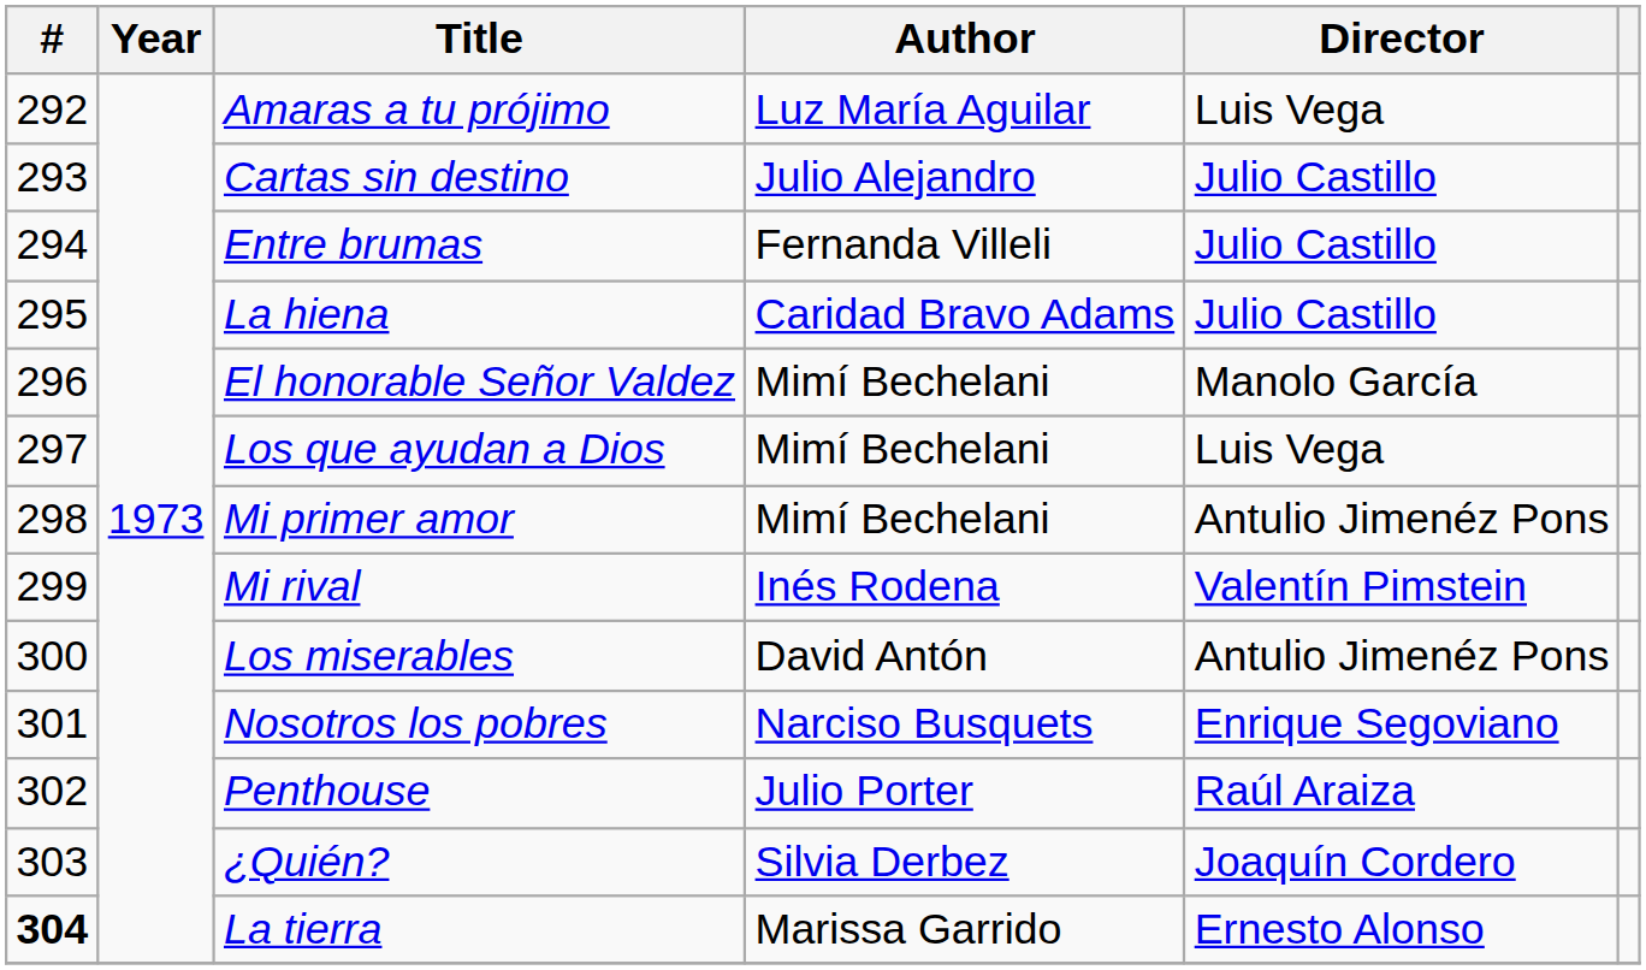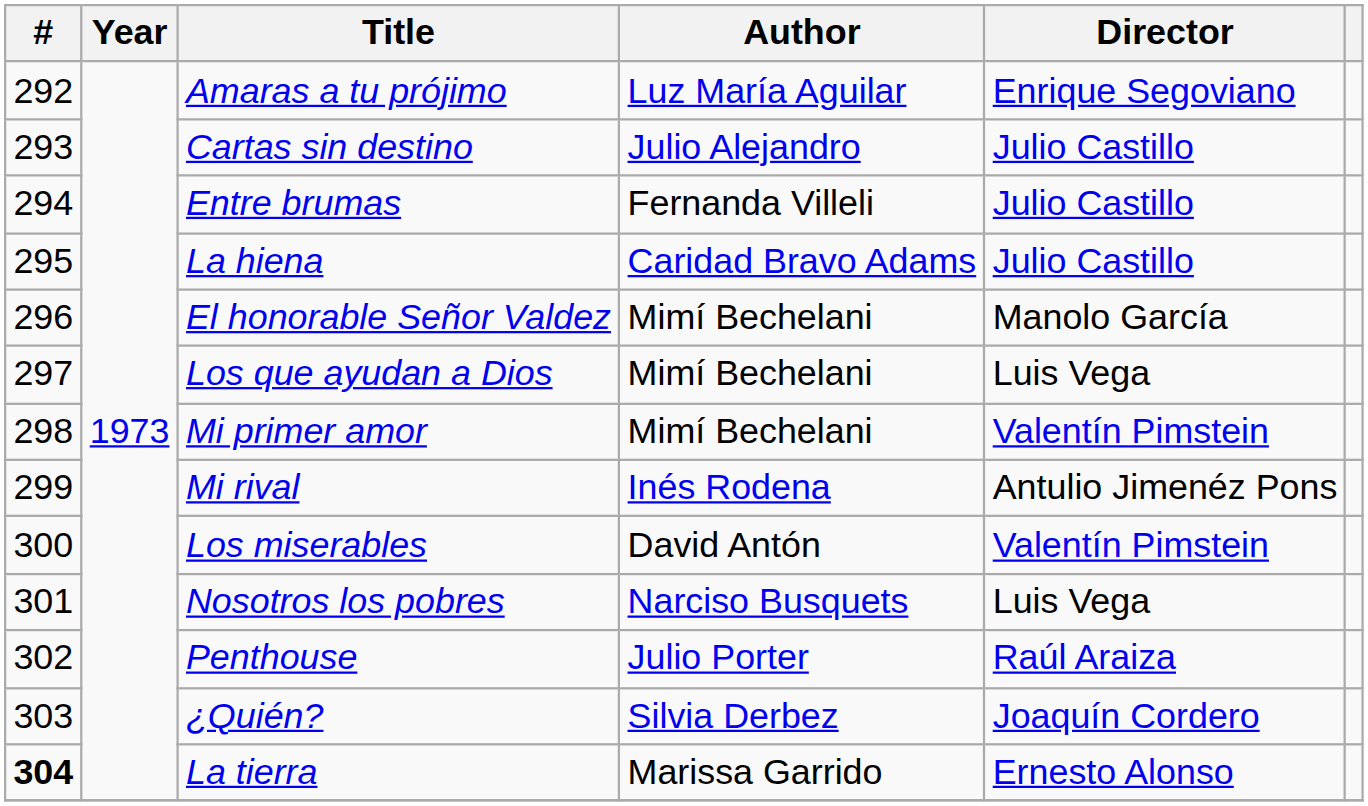 <table class="wikitable sortable">
 <tr>
 <th>#</th>
 <th>Year</th>
 <th>Title</th>
 <th>Author</th>
 <th>Director</th>
 <th></th>
 </tr>
 <tr>
 <td>292</td>
 <td rowspan="13"><a href='#'>1973</a></td>
 <td><em><a href='#'>Amaras a tu prójimo</a></em></td>
 <td><a href='#'>Luz María Aguilar</a></td>
-<td>Luis Vega</td>
+<td><a href='#'>Enrique Segoviano</a></td>
 <td></td>
 </tr>
 <tr>
 <td>293</td>
 <td><em><a href='#'>Cartas sin destino</a></em></td>
 <td><a href='#'>Julio Alejandro</a></td>
 <td><a href='#'>Julio Castillo</a></td>
 <td></td>
 </tr>
 <tr>
 <td>294</td>
 <td><em><a href='#'>Entre brumas</a></em></td>
 <td>Fernanda Villeli</td>
 <td><a href='#'>Julio Castillo</a></td>
 <td></td>
 </tr>
 <tr>
 <td>295</td>
 <td><em><a href='#'>La hiena</a></em></td>
 <td><a href='#'>Caridad Bravo Adams</a></td>
 <td><a href='#'>Julio Castillo</a></td>
 <td></td>
 </tr>
 <tr>
 <td>296</td>
 <td><em><a href='#'>El honorable Señor Valdez</a></em></td>
 <td>Mimí Bechelani</td>
 <td>Manolo García</td>
 <td></td>
 </tr>
 <tr>
 <td>297</td>
 <td><em><a href='#'>Los que ayudan a Dios</a></em></td>
 <td>Mimí Bechelani</td>
 <td>Luis Vega</td>
 <td></td>
 </tr>
 <tr>
 <td>298</td>
 <td><em><a href='#'>Mi primer amor</a></em></td>
 <td>Mimí Bechelani</td>
-<td>Antulio Jimenéz Pons</td>
+<td><a href='#'>Valentín Pimstein</a></td>
 <td></td>
 </tr>
 <tr>
 <td>299</td>
 <td><em><a href='#'>Mi rival</a></em></td>
 <td><a href='#'>Inés Rodena</a></td>
-<td><a href='#'>Valentín Pimstein</a></td>
+<td>Antulio Jimenéz Pons</td>
 <td></td>
 </tr>
 <tr>
 <td>300</td>
 <td><em><a href='#'>Los miserables</a></em></td>
 <td>David Antón</td>
-<td>Antulio Jimenéz Pons</td>
+<td><a href='#'>Valentín Pimstein</a></td>
 <td></td>
 </tr>
 <tr>
 <td>301</td>
 <td><em><a href='#'>Nosotros los pobres</a></em></td>
 <td><a href='#'>Narciso Busquets</a></td>
-<td><a href='#'>Enrique Segoviano</a></td>
+<td>Luis Vega</td>
 <td></td>
 </tr>
 <tr>
 <td>302</td>
 <td><em><a href='#'>Penthouse</a></em></td>
 <td><a href='#'>Julio Porter</a></td>
 <td><a href='#'>Raúl Araiza</a></td>
 <td></td>
 </tr>
 <tr>
 <td>303</td>
 <td><em><a href='#'>¿Quién?</a></em></td>
 <td><a href='#'>Silvia Derbez</a></td>
 <td><a href='#'>Joaquín Cordero</a></td>
 <td></td>
 </tr>
 <tr>
 <td><strong>304</strong></td>
 <td><em><a href='#'>La tierra</a></em></td>
 <td>Marissa Garrido</td>
 <td><a href='#'>Ernesto Alonso</a></td>
 <td></td>
 </tr>
 <tr>
 </tr>
 </table>
